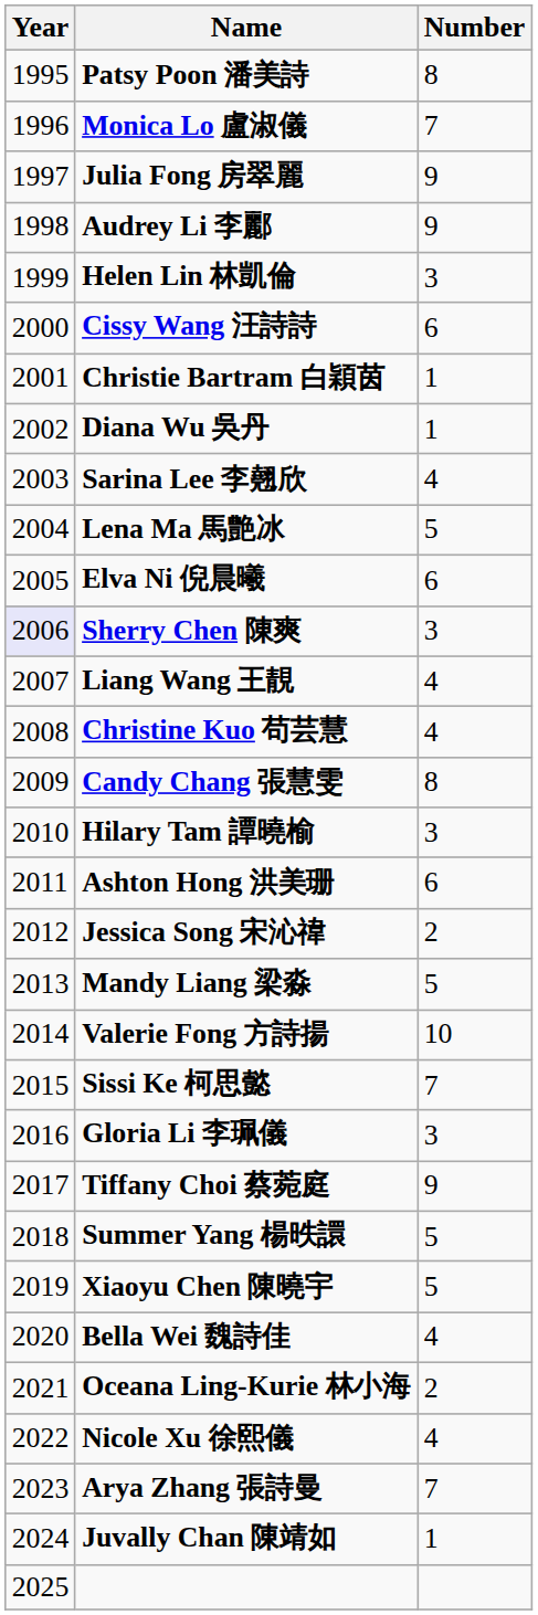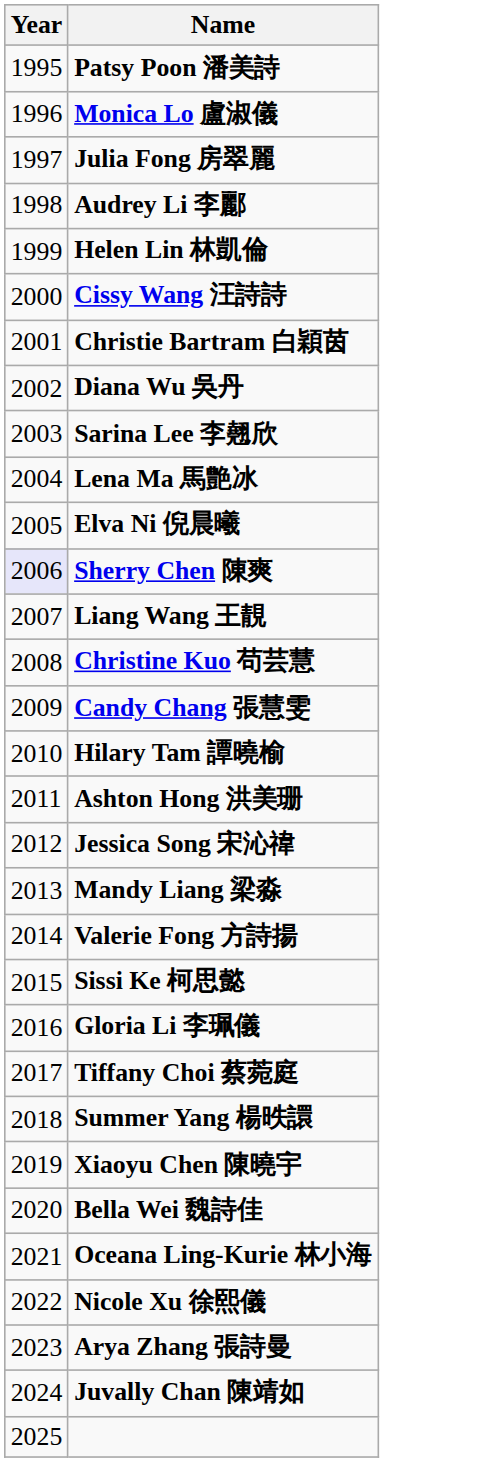 <table class="wikitable">
 <tr>
 <th><strong>Year</strong></th>
 <th><strong>Name</strong></th>
-<th><strong>Number</strong></th>
 </tr>
 <tr>
 <td>1995</td>
 <td><strong>Patsy Poon 潘美詩</strong></td>
-<td>8</td>
 </tr>
 <tr>
 <td>1996</td>
 <td><strong><a href='#'>Monica Lo</a> 盧淑儀</strong></td>
-<td>7</td>
 </tr>
 <tr>
 <td>1997</td>
 <td><strong>Julia Fong 房翠麗</strong></td>
-<td>9</td>
 </tr>
 <tr>
 <td>1998</td>
 <td><strong>Audrey Li 李酈</strong></td>
-<td>9</td>
 </tr>
 <tr>
 <td>1999</td>
 <td><strong>Helen Lin 林凱倫</strong></td>
-<td>3</td>
 </tr>
 <tr>
 <td>2000</td>
 <td><strong><a href='#'>Cissy Wang</a> 汪詩詩</strong></td>
-<td>6</td>
 </tr>
 <tr>
 <td>2001</td>
 <td><strong>Christie Bartram 白穎茵</strong></td>
-<td>1</td>
 </tr>
 <tr>
 <td>2002</td>
 <td><strong>Diana Wu 吳丹</strong></td>
-<td>1</td>
 </tr>
 <tr>
 <td>2003</td>
 <td><strong>Sarina Lee 李翹欣</strong></td>
-<td>4</td>
 </tr>
 <tr>
 <td>2004</td>
 <td><strong>Lena Ma 馬艶冰</strong></td>
-<td>5</td>
 </tr>
 <tr>
 <td>2005</td>
 <td><strong>Elva Ni 倪晨曦</strong></td>
-<td>6</td>
 </tr>
 <tr>
 <td style="background: lavender;">2006</td>
 <td><strong><a href='#'>Sherry Chen</a> 陳爽</strong></td>
-<td>3</td>
 </tr>
 <tr>
 <td>2007</td>
 <td><strong>Liang Wang 王靚</strong></td>
-<td>4</td>
 </tr>
 <tr>
 <td>2008</td>
 <td><strong><a href='#'>Christine Kuo</a> 苟芸慧</strong></td>
-<td>4</td>
 </tr>
 <tr>
 <td>2009</td>
 <td><strong><a href='#'>Candy Chang</a> 張慧雯</strong></td>
-<td>8</td>
 </tr>
 <tr>
 <td>2010</td>
 <td><strong>Hilary Tam 譚曉榆</strong></td>
-<td>3</td>
 </tr>
 <tr>
 <td>2011</td>
 <td><strong>Ashton Hong 洪美珊</strong></td>
-<td>6</td>
 </tr>
 <tr>
 <td>2012</td>
 <td><strong>Jessica Song 宋沁禕</strong></td>
-<td>2</td>
 </tr>
 <tr>
 <td>2013</td>
 <td><strong>Mandy Liang 梁淼</strong></td>
-<td>5</td>
 </tr>
 <tr>
 <td>2014</td>
 <td><strong>Valerie Fong 方詩揚</strong></td>
-<td>10</td>
 </tr>
 <tr>
 <td>2015</td>
 <td><strong>Sissi Ke 柯思懿</strong></td>
-<td>7</td>
 </tr>
 <tr>
 <td>2016</td>
 <td><strong>Gloria Li 李珮儀</strong></td>
-<td>3</td>
 </tr>
 <tr>
 <td>2017</td>
 <td><strong>Tiffany Choi 蔡菀庭</strong></td>
-<td>9</td>
 </tr>
 <tr>
 <td>2018</td>
 <td><strong>Summer Yang 楊昳譞</strong></td>
-<td>5</td>
 </tr>
 <tr>
 <td>2019</td>
 <td><strong>Xiaoyu Chen 陳曉宇</strong></td>
-<td>5</td>
 </tr>
 <tr>
 <td>2020</td>
 <td><strong>Bella Wei 魏詩佳</strong></td>
-<td>4</td>
 </tr>
 <tr>
 <td>2021</td>
 <td><strong>Oceana Ling-Kurie 林小海</strong></td>
-<td>2</td>
 </tr>
 <tr>
 <td>2022</td>
 <td><strong>Nicole Xu 徐熙儀</strong></td>
-<td>4</td>
 </tr>
 <tr>
 <td>2023</td>
 <td><strong>Arya Zhang 張詩曼</strong></td>
-<td>7</td>
 </tr>
 <tr>
 <td>2024</td>
 <td><strong>Juvally Chan 陳靖如</strong></td>
-<td>1</td>
 </tr>
 <tr>
 <td>2025</td>
 <td></td>
-<td></td>
 </tr>
 </table>
